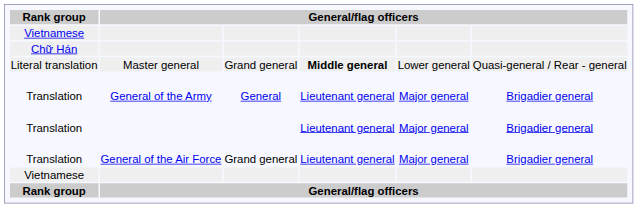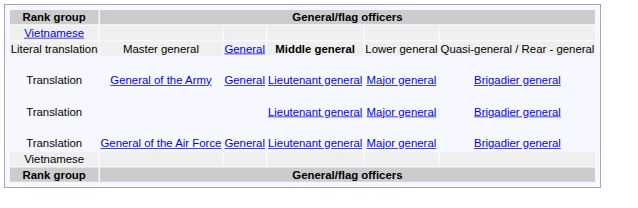 <table style="border:1px solid #8888aa; background-color:#f7f8ff; padding:5px; font-size:95%; margin: 0px 12px 12px 0px; text-align:center;">
 <tr style="background-color:#CCCCCC;">
 <th>Rank group</th>
 <th colspan=5>General/flag officers</th>
 </tr>
 <tr style="background:#efefef;">
 <td><a href='#'>Vietnamese</a></td>
 <td></td>
 <td></td>
 <td></td>
 <td></td>
 <td></td>
 </tr>
-<tr style=" background:#efefef;">
-<td><a href='#'>Chữ Hán</a></td>
-<td></td>
-<td></td>
-<td></td>
-<td></td>
-<td></td>
-</tr>
 <tr style="background:#efefef;">
 <td>Literal translation</td>
 <td>Master general</td>
-<td>Grand general</td>
+<td><a href='#'>General</a></td>
 <td><strong>Middle general</strong></td>
 <td>Lower general</td>
 <td>Quasi-general / Rear - general</td>
 </tr>
 <tr>
 <td><strong></strong><br></td>
 <td></td>
 <td></td>
 <td></td>
 <td></td>
 <td></td>
 </tr>
 <tr>
 <td>Translation</td>
 <td><a href='#'>General of the Army</a></td>
 <td><a href='#'>General</a></td>
 <td><a href='#'>Lieutenant general</a></td>
 <td><a href='#'>Major general</a></td>
 <td><a href='#'>Brigadier general</a></td>
 </tr>
 <tr>
 <td><strong></strong><br></td>
 <td></td>
 <td></td>
 <td></td>
 <td></td>
 <td></td>
 </tr>
 <tr>
 <td>Translation</td>
 <td></td>
 <td></td>
 <td><a href='#'>Lieutenant general</a></td>
 <td><a href='#'>Major general</a></td>
 <td><a href='#'>Brigadier general</a></td>
 </tr>
 <tr>
 <td><strong></strong><br></td>
 <td></td>
 <td></td>
 <td></td>
 <td></td>
 <td></td>
 </tr>
 <tr>
 <td>Translation</td>
 <td><a href='#'>General of the Air Force</a></td>
-<td>Grand general</td>
+<td><a href='#'>General</a></td>
 <td><a href='#'>Lieutenant general</a></td>
 <td><a href='#'>Major general</a></td>
 <td><a href='#'>Brigadier general</a></td>
 </tr>
 <tr style="background:#efefef;">
 <td>Vietnamese</td>
 <td></td>
 <td></td>
 <td></td>
 <td></td>
 <td></td>
 </tr>
 <tr style="background-color:#CCCCCC;">
 <th>Rank group</th>
 <th colspan=5>General/flag officers</th>
 </tr>
 </table>
